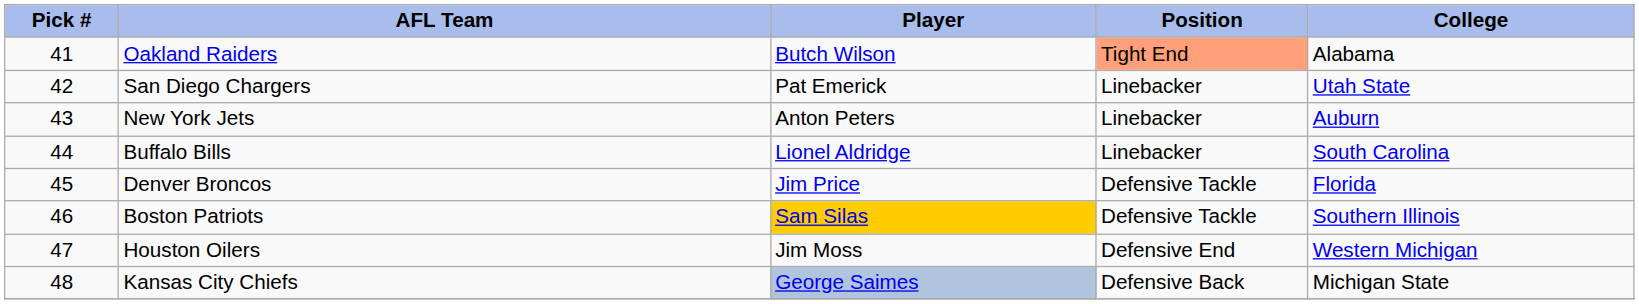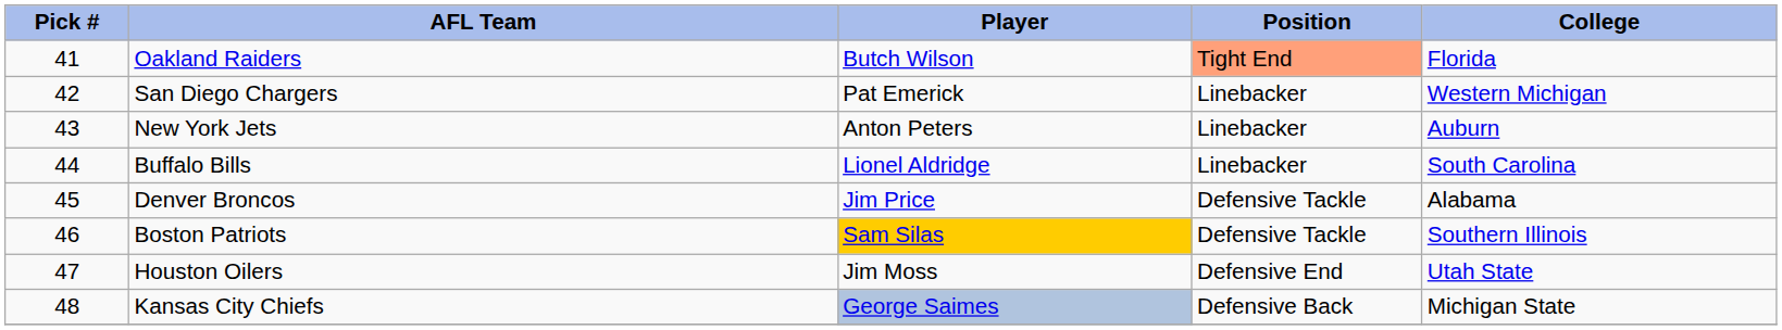 <table class="wikitable sortable sortable" style="width: 100%">
 <tr>
 <th style="background:#A8BDEC;" width=7%>Pick #</th>
 <th width=40% style="background:#A8BDEC;">AFL Team</th>
 <th width=20% style="background:#A8BDEC;">Player</th>
 <th width=13% style="background:#A8BDEC;">Position</th>
 <th style="background:#A8BDEC;">College</th>
 </tr>
 <tr>
 <td align=center>41</td>
 <td><a href='#'>Oakland Raiders</a></td>
 <td><a href='#'>Butch Wilson</a></td>
 <td style="background: lightsalmon;">Tight End</td>
-<td>Alabama</td>
+<td><a href='#'>Florida</a></td>
 </tr>
 <tr>
 <td align=center>42</td>
 <td>San Diego Chargers</td>
 <td>Pat Emerick</td>
 <td>Linebacker</td>
-<td><a href='#'>Utah State</a></td>
+<td><a href='#'>Western Michigan</a></td>
 </tr>
 <tr>
 <td align=center>43</td>
 <td>New York Jets</td>
 <td>Anton Peters</td>
 <td>Linebacker</td>
 <td><a href='#'>Auburn</a></td>
 </tr>
 <tr>
 <td align=center>44</td>
 <td>Buffalo Bills</td>
 <td><a href='#'>Lionel Aldridge</a></td>
 <td>Linebacker</td>
 <td><a href='#'>South Carolina</a></td>
 </tr>
 <tr>
 <td align=center>45</td>
 <td>Denver Broncos</td>
 <td><a href='#'>Jim Price</a></td>
 <td>Defensive Tackle</td>
-<td><a href='#'>Florida</a></td>
+<td>Alabama</td>
 </tr>
 <tr>
 <td align=center>46</td>
 <td>Boston Patriots</td>
 <td bgcolor="#FFCC00"><a href='#'>Sam Silas</a></td>
 <td>Defensive Tackle</td>
 <td><a href='#'>Southern Illinois</a></td>
 </tr>
 <tr>
 <td align=center>47</td>
 <td>Houston Oilers</td>
 <td>Jim Moss</td>
 <td>Defensive End</td>
-<td><a href='#'>Western Michigan</a></td>
+<td><a href='#'>Utah State</a></td>
 </tr>
 <tr>
 <td align=center>48</td>
 <td>Kansas City Chiefs</td>
 <td bgcolor=lightsteelblue><a href='#'>George Saimes</a></td>
 <td>Defensive Back</td>
 <td>Michigan State</td>
 </tr>
 <tr>
 </tr>
 </table>
